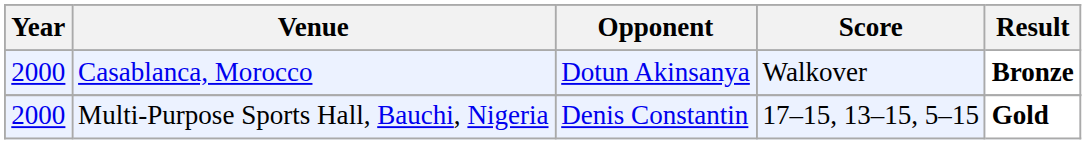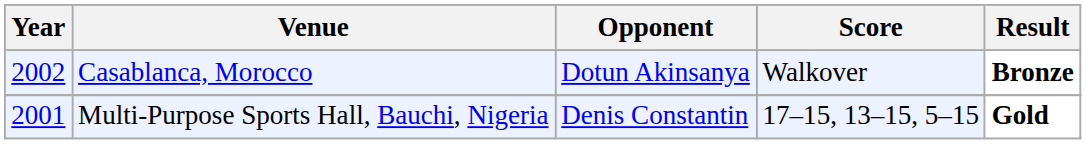 <table class="sortable wikitable" style="font-size: 90%;">
 <tr>
 <th>Year</th>
 <th>Venue</th>
 <th>Opponent</th>
 <th>Score</th>
 <th>Result</th>
 </tr>
 <tr style="background:#ECF2FF">
-<td align="center"><a href='#'>2000</a></td>
+<td align="center"><a href='#'>2002</a></td>
 <td align="left"><a href='#'>Casablanca, Morocco</a></td>
 <td align="left"> <a href='#'>Dotun Akinsanya</a></td>
 <td align="left">Walkover</td>
 <td style="text-align:left; background:white"> <strong>Bronze</strong></td>
 </tr>
 <tr>
 </tr>
 <tr style="background:#ECF2FF">
-<td align="center"><a href='#'>2000</a></td>
+<td align="center"><a href='#'>2001</a></td>
 <td align="left">Multi-Purpose Sports Hall, <a href='#'>Bauchi</a>, <a href='#'>Nigeria</a></td>
 <td align="left"> <a href='#'>Denis Constantin</a></td>
 <td align="left">17–15, 13–15, 5–15</td>
 <td style="text-align:left; background:white"> <strong>Gold</strong></td>
 </tr>
 </table>
